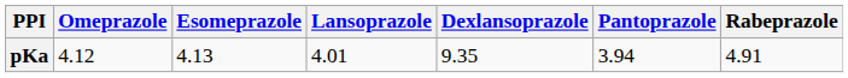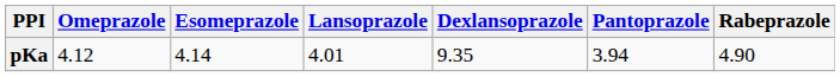 <table class="wikitable">
 <tr>
 <th>PPI</th>
 <th style="width: 250px;"><a href='#'>Omeprazole</a></th>
 <th style="width: 250px;"><a href='#'>Esomeprazole</a></th>
 <th style="width: 250px;"><a href='#'>Lansoprazole</a></th>
 <th style="width: 250px;"><a href='#'>Dexlansoprazole</a></th>
 <th style="width: 250px;"><a href='#'>Pantoprazole</a></th>
 <th style="width: 250px;">Rabeprazole</th>
 </tr>
 <tr>
 <th>pKa</th>
 <td>4.12</td>
-<td>4.13</td>
+<td>4.14</td>
 <td>4.01</td>
 <td>9.35</td>
 <td>3.94</td>
-<td>4.91</td>
+<td>4.90</td>
 </tr>
 </table>
